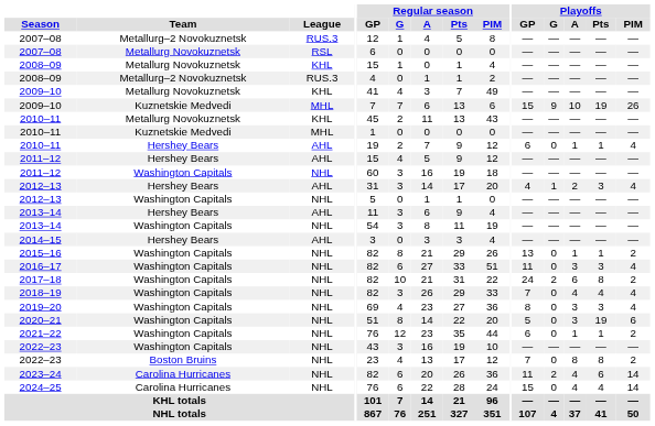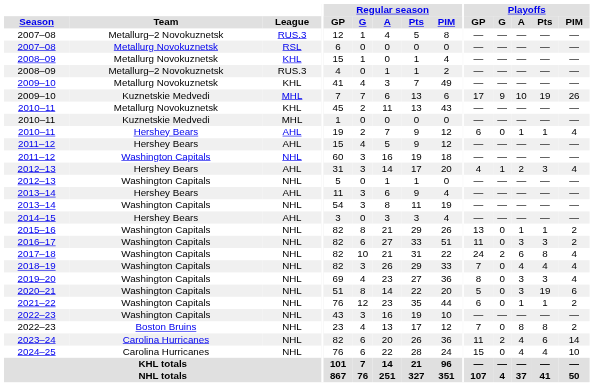 <table border="0" cellpadding="1" cellspacing="0" style="text-align:center; width:60em;">
 <tr style="background:#e0e0e0">
 <th colspan="3" style="background:#fff;"></th>
 <th rowspan="100" style="background:#fff;"></th>
 <th colspan="5"><a href='#'>Regular season</a></th>
 <th rowspan="100" style="background:#fff;"></th>
 <th colspan="5"><a href='#'>Playoffs</a></th>
 </tr>
 <tr style="background:#e0e0e0;">
 <th><a href='#'>Season</a></th>
 <th>Team</th>
 <th>League</th>
 <th>GP</th>
 <th><a href='#'>G</a></th>
 <th><a href='#'>A</a></th>
 <th><a href='#'>Pts</a></th>
 <th><a href='#'>PIM</a></th>
 <th>GP</th>
 <th>G</th>
 <th>A</th>
 <th>Pts</th>
 <th>PIM</th>
 </tr>
 <tr>
 <td>2007–08</td>
 <td>Metallurg–2 Novokuznetsk</td>
 <td><a href='#'>RUS.3</a></td>
 <td>12</td>
 <td>1</td>
 <td>4</td>
 <td>5</td>
 <td>8</td>
 <td>—</td>
 <td>—</td>
 <td>—</td>
 <td>—</td>
 <td>—</td>
 </tr>
 <tr style="background:#f0f0f0;">
 <td><a href='#'>2007–08</a></td>
 <td><a href='#'>Metallurg Novokuznetsk</a></td>
 <td><a href='#'>RSL</a></td>
 <td>6</td>
 <td>0</td>
 <td>0</td>
 <td>0</td>
 <td>0</td>
 <td>—</td>
 <td>—</td>
 <td>—</td>
 <td>—</td>
 <td>—</td>
 </tr>
 <tr>
 <td><a href='#'>2008–09</a></td>
 <td>Metallurg Novokuznetsk</td>
 <td><a href='#'>KHL</a></td>
 <td>15</td>
 <td>1</td>
 <td>0</td>
 <td>1</td>
 <td>4</td>
 <td>—</td>
 <td>—</td>
 <td>—</td>
 <td>—</td>
 <td>—</td>
 </tr>
 <tr style="background:#f0f0f0;">
 <td>2008–09</td>
 <td>Metallurg–2 Novokuznetsk</td>
 <td>RUS.3</td>
 <td>4</td>
 <td>0</td>
 <td>1</td>
 <td>1</td>
 <td>2</td>
 <td>—</td>
 <td>—</td>
 <td>—</td>
 <td>—</td>
 <td>—</td>
 </tr>
 <tr>
 <td><a href='#'>2009–10</a></td>
 <td>Metallurg Novokuznetsk</td>
 <td>KHL</td>
 <td>41</td>
 <td>4</td>
 <td>3</td>
 <td>7</td>
 <td>49</td>
 <td>—</td>
 <td>—</td>
 <td>—</td>
 <td>—</td>
 <td>—</td>
 </tr>
 <tr style="background:#f0f0f0;">
 <td>2009–10</td>
 <td>Kuznetskie Medvedi</td>
 <td><a href='#'>MHL</a></td>
 <td>7</td>
 <td>7</td>
 <td>6</td>
 <td>13</td>
 <td>6</td>
-<td>15</td>
+<td>17</td>
 <td>9</td>
 <td>10</td>
 <td>19</td>
 <td>26</td>
 </tr>
 <tr>
 <td><a href='#'>2010–11</a></td>
 <td>Metallurg Novokuznetsk</td>
 <td>KHL</td>
 <td>45</td>
 <td>2</td>
 <td>11</td>
 <td>13</td>
 <td>43</td>
 <td>—</td>
 <td>—</td>
 <td>—</td>
 <td>—</td>
 <td>—</td>
 </tr>
 <tr style="background:#f0f0f0;">
 <td>2010–11</td>
 <td>Kuznetskie Medvedi</td>
 <td>MHL</td>
 <td>1</td>
 <td>0</td>
 <td>0</td>
 <td>0</td>
 <td>0</td>
 <td>—</td>
 <td>—</td>
 <td>—</td>
 <td>—</td>
 <td>—</td>
 </tr>
 <tr>
 <td><a href='#'>2010–11</a></td>
 <td><a href='#'>Hershey Bears</a></td>
 <td><a href='#'>AHL</a></td>
 <td>19</td>
 <td>2</td>
 <td>7</td>
 <td>9</td>
 <td>12</td>
 <td>6</td>
 <td>0</td>
 <td>1</td>
 <td>1</td>
 <td>4</td>
 </tr>
 <tr style="background:#f0f0f0;">
 <td><a href='#'>2011–12</a></td>
 <td>Hershey Bears</td>
 <td>AHL</td>
 <td>15</td>
 <td>4</td>
 <td>5</td>
 <td>9</td>
 <td>12</td>
 <td>—</td>
 <td>—</td>
 <td>—</td>
 <td>—</td>
 <td>—</td>
 </tr>
 <tr>
 <td><a href='#'>2011–12</a></td>
 <td><a href='#'>Washington Capitals</a></td>
 <td><a href='#'>NHL</a></td>
 <td>60</td>
 <td>3</td>
 <td>16</td>
 <td>19</td>
 <td>18</td>
 <td>—</td>
 <td>—</td>
 <td>—</td>
 <td>—</td>
 <td>—</td>
 </tr>
 <tr style="background:#f0f0f0;">
 <td><a href='#'>2012–13</a></td>
 <td>Hershey Bears</td>
 <td>AHL</td>
 <td>31</td>
 <td>3</td>
 <td>14</td>
 <td>17</td>
 <td>20</td>
 <td>4</td>
 <td>1</td>
 <td>2</td>
 <td>3</td>
 <td>4</td>
 </tr>
 <tr>
 <td><a href='#'>2012–13</a></td>
 <td>Washington Capitals</td>
 <td>NHL</td>
 <td>5</td>
 <td>0</td>
 <td>1</td>
 <td>1</td>
 <td>0</td>
 <td>—</td>
 <td>—</td>
 <td>—</td>
 <td>—</td>
 <td>—</td>
 </tr>
 <tr style="background:#f0f0f0;">
 <td><a href='#'>2013–14</a></td>
 <td>Hershey Bears</td>
 <td>AHL</td>
 <td>11</td>
 <td>3</td>
 <td>6</td>
 <td>9</td>
 <td>4</td>
 <td>—</td>
 <td>—</td>
 <td>—</td>
 <td>—</td>
 <td>—</td>
 </tr>
 <tr>
 <td><a href='#'>2013–14</a></td>
 <td>Washington Capitals</td>
 <td>NHL</td>
 <td>54</td>
 <td>3</td>
 <td>8</td>
 <td>11</td>
 <td>19</td>
 <td>—</td>
 <td>—</td>
 <td>—</td>
 <td>—</td>
 <td>—</td>
 </tr>
 <tr style="background:#f0f0f0;">
 <td><a href='#'>2014–15</a></td>
 <td>Hershey Bears</td>
 <td>AHL</td>
 <td>3</td>
 <td>0</td>
 <td>3</td>
 <td>3</td>
 <td>4</td>
 <td>—</td>
 <td>—</td>
 <td>—</td>
 <td>—</td>
 <td>—</td>
 </tr>
 <tr>
 <td><a href='#'>2015–16</a></td>
 <td>Washington Capitals</td>
 <td>NHL</td>
 <td>82</td>
 <td>8</td>
 <td>21</td>
 <td>29</td>
 <td>26</td>
 <td>13</td>
 <td>0</td>
 <td>1</td>
 <td>1</td>
 <td>2</td>
 </tr>
 <tr style="background:#f0f0f0;">
 <td><a href='#'>2016–17</a></td>
 <td>Washington Capitals</td>
 <td>NHL</td>
 <td>82</td>
 <td>6</td>
 <td>27</td>
 <td>33</td>
 <td>51</td>
 <td>11</td>
 <td>0</td>
 <td>3</td>
 <td>3</td>
-<td>4</td>
+<td>2</td>
 </tr>
 <tr>
 <td><a href='#'>2017–18</a></td>
 <td>Washington Capitals</td>
 <td>NHL</td>
 <td>82</td>
 <td>10</td>
 <td>21</td>
 <td>31</td>
 <td>22</td>
 <td>24</td>
 <td>2</td>
 <td>6</td>
 <td>8</td>
-<td>2</td>
+<td>4</td>
 </tr>
 <tr style="background:#f0f0f0;">
 <td><a href='#'>2018–19</a></td>
 <td>Washington Capitals</td>
 <td>NHL</td>
 <td>82</td>
 <td>3</td>
 <td>26</td>
 <td>29</td>
 <td>33</td>
 <td>7</td>
 <td>0</td>
 <td>4</td>
 <td>4</td>
 <td>4</td>
 </tr>
 <tr>
 <td><a href='#'>2019–20</a></td>
 <td>Washington Capitals</td>
 <td>NHL</td>
 <td>69</td>
 <td>4</td>
 <td>23</td>
 <td>27</td>
 <td>36</td>
 <td>8</td>
 <td>0</td>
 <td>3</td>
 <td>3</td>
 <td>4</td>
 </tr>
 <tr style="background:#f0f0f0;">
 <td><a href='#'>2020–21</a></td>
 <td>Washington Capitals</td>
 <td>NHL</td>
 <td>51</td>
 <td>8</td>
 <td>14</td>
 <td>22</td>
 <td>20</td>
 <td>5</td>
 <td>0</td>
 <td>3</td>
 <td>19</td>
 <td>6</td>
 </tr>
 <tr>
 <td><a href='#'>2021–22</a></td>
 <td>Washington Capitals</td>
 <td>NHL</td>
 <td>76</td>
 <td>12</td>
 <td>23</td>
 <td>35</td>
 <td>44</td>
 <td>6</td>
 <td>0</td>
 <td>1</td>
 <td>1</td>
 <td>2</td>
 </tr>
 <tr style="background:#f0f0f0;">
 <td><a href='#'>2022–23</a></td>
 <td>Washington Capitals</td>
 <td>NHL</td>
 <td>43</td>
 <td>3</td>
 <td>16</td>
 <td>19</td>
 <td>10</td>
 <td>—</td>
 <td>—</td>
 <td>—</td>
 <td>—</td>
 <td>—</td>
 </tr>
 <tr>
 <td>2022–23</td>
 <td><a href='#'>Boston Bruins</a></td>
 <td>NHL</td>
 <td>23</td>
 <td>4</td>
 <td>13</td>
 <td>17</td>
 <td>12</td>
 <td>7</td>
 <td>0</td>
 <td>8</td>
 <td>8</td>
 <td>2</td>
 </tr>
 <tr style="background:#f0f0f0;">
 <td><a href='#'>2023–24</a></td>
 <td><a href='#'>Carolina Hurricanes</a></td>
 <td>NHL</td>
 <td>82</td>
 <td>6</td>
 <td>20</td>
 <td>26</td>
 <td>36</td>
 <td>11</td>
 <td>2</td>
 <td>4</td>
 <td>6</td>
 <td>14</td>
 </tr>
 <tr>
 <td><a href='#'>2024–25</a></td>
 <td>Carolina Hurricanes</td>
 <td>NHL</td>
 <td>76</td>
 <td>6</td>
 <td>22</td>
 <td>28</td>
 <td>24</td>
 <td>15</td>
 <td>0</td>
 <td>4</td>
 <td>4</td>
-<td>14</td>
+<td>10</td>
 </tr>
 <tr style="background:#e0e0e0;">
 <th colspan="3">KHL totals</th>
 <th>101</th>
 <th>7</th>
 <th>14</th>
 <th>21</th>
 <th>96</th>
 <th>—</th>
 <th>—</th>
 <th>—</th>
 <th>—</th>
 <th>—</th>
 </tr>
 <tr style="background:#e0e0e0;">
 <th colspan="3">NHL totals</th>
 <th>867</th>
 <th>76</th>
 <th>251</th>
 <th>327</th>
 <th>351</th>
 <th>107</th>
 <th>4</th>
 <th>37</th>
 <th>41</th>
 <th>50</th>
 </tr>
 </table>
